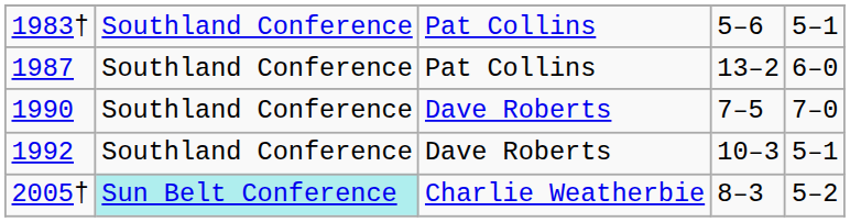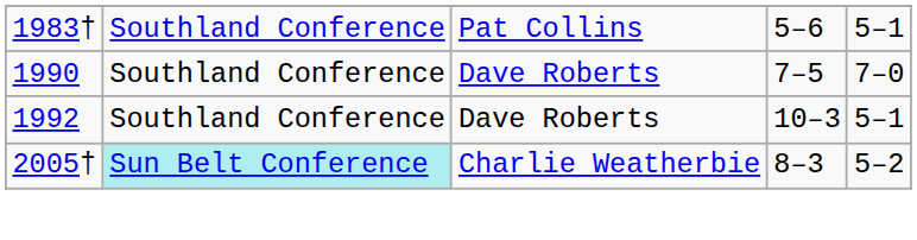 <table class="wikitable">
 <tr>
 </tr>
 <tr>
 <td><a href='#'>1983</a>†</td>
 <td><a href='#'>Southland Conference</a></td>
 <td><a href='#'>Pat Collins</a></td>
 <td>5–6</td>
 <td>5–1</td>
-</tr>
-<tr>
-<td><a href='#'>1987</a></td>
-<td>Southland Conference</td>
-<td>Pat Collins</td>
-<td>13–2</td>
-<td>6–0</td>
 </tr>
 <tr>
 <td><a href='#'>1990</a></td>
 <td>Southland Conference</td>
 <td><a href='#'>Dave Roberts</a></td>
 <td>7–5</td>
 <td>7–0</td>
 </tr>
 <tr>
 <td><a href='#'>1992</a></td>
 <td>Southland Conference</td>
 <td>Dave Roberts</td>
 <td>10–3</td>
 <td>5–1</td>
 </tr>
 <tr>
 <td><a href='#'>2005</a>†</td>
 <td style="background: paleturquoise;"><a href='#'>Sun Belt Conference</a></td>
 <td><a href='#'>Charlie Weatherbie</a></td>
 <td>8–3</td>
 <td>5–2</td>
 </tr>
 </table>
